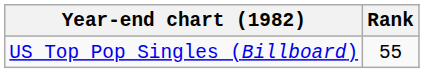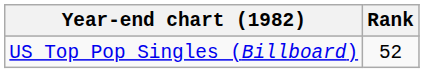 <table class="wikitable sortable">
 <tr>
 <th>Year-end chart (1982)</th>
 <th>Rank</th>
 </tr>
 <tr>
 <td><a href='#'>US Top Pop Singles (<em>Billboard</em>)</a></td>
-<td align="center">55</td>
+<td align="center">52</td>
 </tr>
 </table>
